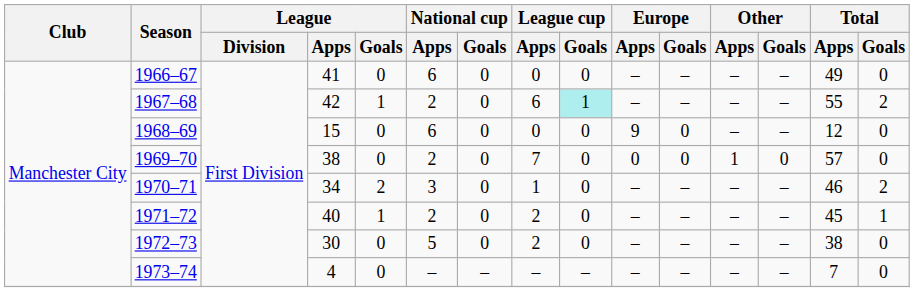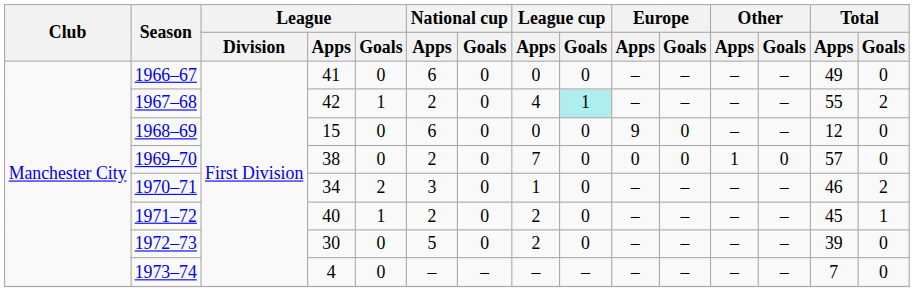 <table class="wikitable" style="text-align:center">
 <tr>
 <th rowspan="2">Club</th>
 <th rowspan="2">Season</th>
 <th colspan="3">League</th>
 <th colspan="2">National cup</th>
 <th colspan="2">League cup</th>
 <th colspan="2">Europe</th>
 <th colspan="2">Other</th>
 <th colspan="2">Total</th>
 </tr>
 <tr>
 <th>Division</th>
 <th>Apps</th>
 <th>Goals</th>
 <th>Apps</th>
 <th>Goals</th>
 <th>Apps</th>
 <th>Goals</th>
 <th>Apps</th>
 <th>Goals</th>
 <th>Apps</th>
 <th>Goals</th>
 <th>Apps</th>
 <th>Goals</th>
 </tr>
 <tr>
 <td rowspan="8"><a href='#'>Manchester City</a></td>
 <td><a href='#'>1966–67</a></td>
 <td rowspan=8><a href='#'>First Division</a></td>
 <td>41</td>
 <td>0</td>
 <td>6</td>
 <td>0</td>
 <td>0</td>
 <td>0</td>
 <td>–</td>
 <td>–</td>
 <td>–</td>
 <td>–</td>
 <td>49</td>
 <td>0</td>
 </tr>
 <tr>
 <td><a href='#'>1967–68</a></td>
 <td>42</td>
 <td>1</td>
 <td>2</td>
 <td>0</td>
-<td>6</td>
+<td>4</td>
 <td style="background: paleturquoise;">1</td>
 <td>–</td>
 <td>–</td>
 <td>–</td>
 <td>–</td>
 <td>55</td>
 <td>2</td>
 </tr>
 <tr>
 <td><a href='#'>1968–69</a></td>
 <td>15</td>
 <td>0</td>
 <td>6</td>
 <td>0</td>
 <td>0</td>
 <td>0</td>
 <td>9</td>
 <td>0</td>
 <td>–</td>
 <td>–</td>
 <td>12</td>
 <td>0</td>
 </tr>
 <tr>
 <td><a href='#'>1969–70</a></td>
 <td>38</td>
 <td>0</td>
 <td>2</td>
 <td>0</td>
 <td>7</td>
 <td>0</td>
 <td>0</td>
 <td>0</td>
 <td>1</td>
 <td>0</td>
 <td>57</td>
 <td>0</td>
 </tr>
 <tr>
 <td><a href='#'>1970–71</a></td>
 <td>34</td>
 <td>2</td>
 <td>3</td>
 <td>0</td>
 <td>1</td>
 <td>0</td>
 <td>–</td>
 <td>–</td>
 <td>–</td>
 <td>–</td>
 <td>46</td>
 <td>2</td>
 </tr>
 <tr>
 <td><a href='#'>1971–72</a></td>
 <td>40</td>
 <td>1</td>
 <td>2</td>
 <td>0</td>
 <td>2</td>
 <td>0</td>
 <td>–</td>
 <td>–</td>
 <td>–</td>
 <td>–</td>
 <td>45</td>
 <td>1</td>
 </tr>
 <tr>
 <td><a href='#'>1972–73</a></td>
 <td>30</td>
 <td>0</td>
 <td>5</td>
 <td>0</td>
 <td>2</td>
 <td>0</td>
 <td>–</td>
 <td>–</td>
 <td>–</td>
 <td>–</td>
-<td>38</td>
+<td>39</td>
 <td>0</td>
 </tr>
 <tr>
 <td><a href='#'>1973–74</a></td>
 <td>4</td>
 <td>0</td>
 <td>–</td>
 <td>–</td>
 <td>–</td>
 <td>–</td>
 <td>–</td>
 <td>–</td>
 <td>–</td>
 <td>–</td>
 <td>7</td>
 <td>0</td>
 </tr>
 <tr>
 </tr>
 </table>
